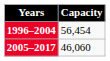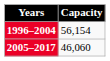 <table class="wikitable">
 <tr>
 <th scope="row" style="background:#000; color:#fff;">Years</th>
 <th scope="row" style="background:#000; color:#fff;">Capacity</th>
 </tr>
 <tr>
 <th scope="row" style="background:#eb0027; color:#fff;">1996–2004</th>
-<td>56,454</td>
+<td>56,154</td>
 </tr>
 <tr>
 <th scope="row" style="background:#eb0027; color:#fff;">2005–2017</th>
 <td>46,060</td>
 </tr>
 </table>
